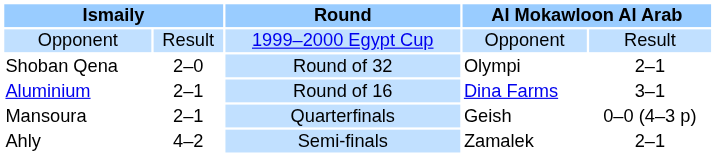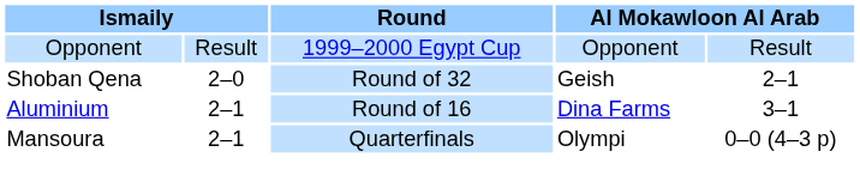 <table style="width:100%; text-align:center;">
 <tr style="vertical-align:top; background:#9cf;">
 <th colspan=2 style="width:1*">Ismaily</th>
 <th><strong>Round</strong></th>
 <th colspan=2 style="width:1*">Al Mokawloon Al Arab</th>
 </tr>
 <tr style="vertical-align:top; background:#c1e0ff;">
 <td>Opponent</td>
 <td>Result</td>
 <td><a href='#'>1999–2000 Egypt Cup</a></td>
 <td>Opponent</td>
 <td>Result</td>
 </tr>
 <tr>
 <td align=left>Shoban Qena</td>
 <td>2–0</td>
 <td style="background:#c1e0ff;">Round of 32</td>
-<td align=left>Olympi</td>
+<td align=left>Geish</td>
 <td>2–1</td>
 </tr>
 <tr>
 <td align=left><a href='#'>Aluminium</a></td>
 <td>2–1</td>
 <td style="background:#c1e0ff;">Round of 16</td>
 <td align=left><a href='#'>Dina Farms</a></td>
 <td>3–1</td>
 </tr>
 <tr>
 <td align=left>Mansoura</td>
 <td>2–1</td>
 <td style="background:#c1e0ff;">Quarterfinals</td>
-<td align=left>Geish</td>
+<td align=left>Olympi</td>
 <td>0–0 (4–3 p)</td>
 </tr>
-<tr>
-<td align=left>Ahly</td>
-<td>4–2</td>
-<td style="background:#c1e0ff;">Semi-finals</td>
-<td align=left>Zamalek</td>
-<td>2–1</td>
-</tr>
 </table>
